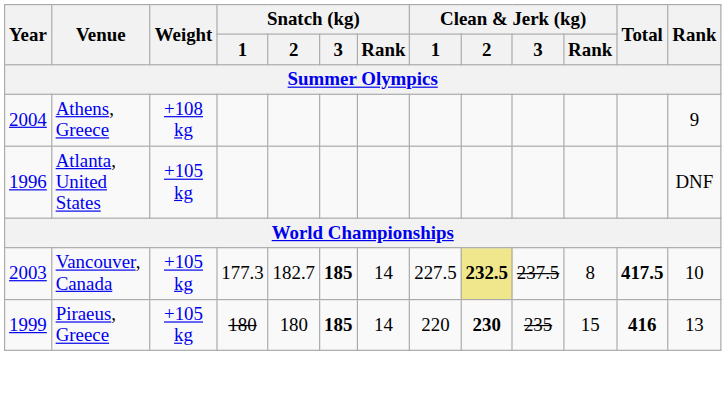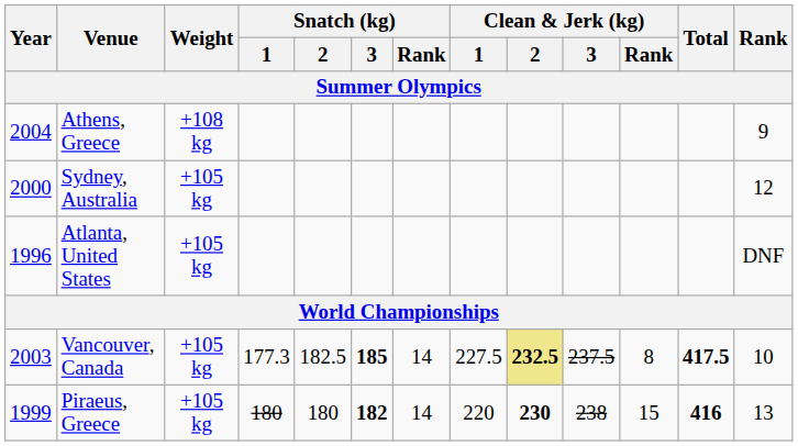 <table class = "wikitable" style="text-align:center;">
 <tr>
 <th rowspan=2 width=40>Year</th>
 <th rowspan=2 width=250>Venue</th>
 <th rowspan=2 width=60>Weight</th>
 <th colspan=4>Snatch (kg)</th>
 <th colspan=4>Clean & Jerk (kg)</th>
 <th rowspan=2 width=40>Total</th>
 <th rowspan=2 width=40>Rank</th>
 </tr>
 <tr>
 <th width=40>1</th>
 <th width=40>2</th>
 <th width=40>3</th>
 <th width=40>Rank</th>
 <th width=40>1</th>
 <th width=40>2</th>
 <th width=40>3</th>
 <th width=40>Rank</th>
 </tr>
 <tr>
 <th colspan=13><a href='#'>Summer Olympics</a></th>
 </tr>
 <tr>
 <td><a href='#'>2004</a></td>
 <td align=left> <a href='#'>Athens</a>, <a href='#'>Greece</a></td>
 <td><a href='#'>+108 kg</a></td>
 <td></td>
 <td></td>
 <td></td>
 <td></td>
 <td></td>
 <td></td>
 <td></td>
 <td></td>
 <td></td>
 <td>9</td>
 </tr>
 <tr>
+<td><a href='#'>2000</a></td>
+<td align=left> <a href='#'>Sydney</a>, <a href='#'>Australia</a></td>
+<td><a href='#'>+105 kg</a></td>
+<td></td>
+<td></td>
+<td></td>
+<td></td>
+<td></td>
+<td></td>
+<td></td>
+<td></td>
+<td></td>
+<td>12</td>
+</tr>
+<tr>
 <td><a href='#'>1996</a></td>
 <td align=left> <a href='#'>Atlanta</a>, <a href='#'>United States</a></td>
 <td><a href='#'>+105 kg</a></td>
 <td></td>
 <td></td>
 <td></td>
 <td></td>
 <td></td>
 <td></td>
 <td></td>
 <td></td>
 <td></td>
 <td>DNF</td>
 </tr>
 <tr>
 <th colspan=13><a href='#'>World Championships</a></th>
 </tr>
 <tr>
 <td><a href='#'>2003</a></td>
 <td align=left> <a href='#'>Vancouver</a>, <a href='#'>Canada</a></td>
 <td><a href='#'>+105 kg</a></td>
 <td>177.3</td>
-<td>182.7</td>
+<td>182.5</td>
 <td><strong>185</strong></td>
 <td>14</td>
 <td>227.5</td>
 <td style="background: khaki;"><strong>232.5</strong></td>
 <td><s>237.5</s></td>
 <td>8</td>
 <td><strong>417.5</strong></td>
 <td>10</td>
 </tr>
 <tr>
 <td><a href='#'>1999</a></td>
 <td align=left> <a href='#'>Piraeus</a>, <a href='#'>Greece</a></td>
 <td><a href='#'>+105 kg</a></td>
 <td><s>180</s></td>
 <td>180</td>
-<td><strong>185</strong></td>
+<td><strong>182</strong></td>
 <td>14</td>
 <td>220</td>
 <td><strong>230</strong></td>
-<td><s>235</s></td>
+<td><s>238</s></td>
 <td>15</td>
 <td><strong>416</strong></td>
 <td>13</td>
 </tr>
 </table>
